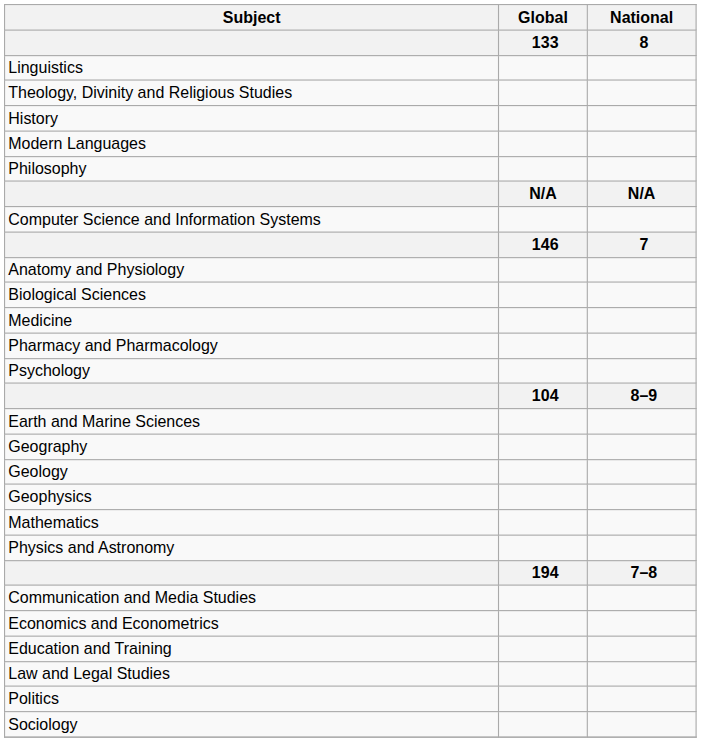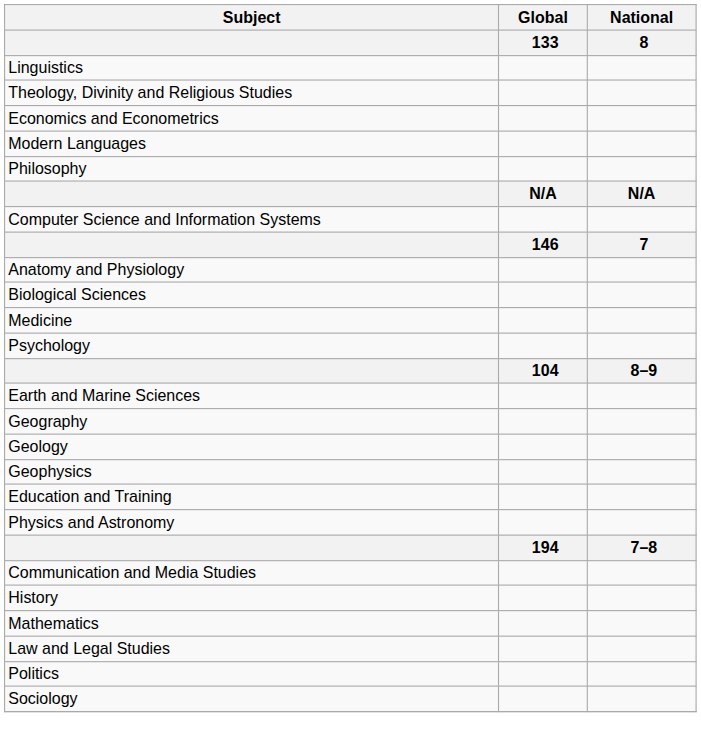 <table class="wikitable sortable" style="width: 100%; font-size: 90%">
 <tr>
 <th>Subject</th>
 <th>Global</th>
 <th>National</th>
 </tr>
 <tr>
 <th></th>
 <th data-sort-value="133"> 133</th>
 <th data-sort-value="8"> 8</th>
 </tr>
 <tr>
 <td>Linguistics</td>
 <td data-sort-value="101–150"></td>
 <td data-sort-value="4–10"></td>
 </tr>
 <tr>
 <td>Theology, Divinity and Religious Studies</td>
 <td data-sort-value="51–100"></td>
 <td data-sort-value="7–10"></td>
 </tr>
 <tr>
-<td>History</td>
-<td data-sort-value="101–150"></td>
-<td data-sort-value="6–8"></td>
+<td>Economics and Econometrics</td>
+<td data-sort-value="201–250"></td>
+<td data-sort-value="9–10"></td>
 </tr>
 <tr>
 <td>Modern Languages</td>
 <td data-sort-value="101–150"></td>
 <td data-sort-value="5–7"></td>
 </tr>
 <tr>
 <td>Philosophy</td>
 <td data-sort-value="101–150"></td>
 <td data-sort-value="8–12"></td>
 </tr>
 <tr>
 <th></th>
 <th>N/A</th>
 <th>N/A</th>
 </tr>
 <tr>
 <td>Computer Science and Information Systems</td>
 <td data-sort-value="251–300"></td>
 <td data-sort-value="13–14"></td>
 </tr>
 <tr>
 <th></th>
 <th data-sort-value="146"> 146</th>
 <th data-sort-value="7"> 7</th>
 </tr>
 <tr>
 <td>Anatomy and Physiology</td>
 <td data-sort-value="51–100"></td>
 <td data-sort-value="2–6"></td>
 </tr>
 <tr>
 <td>Biological Sciences</td>
 <td data-sort-value="137"></td>
 <td data-sort-value="10"></td>
 </tr>
 <tr>
 <td>Medicine</td>
 <td data-sort-value="108"></td>
 <td data-sort-value="6"></td>
 </tr>
 <tr>
-<td>Pharmacy and Pharmacology</td>
-<td data-sort-value="151–200"></td>
-<td data-sort-value="10"></td>
-</tr>
-<tr>
 <td>Psychology</td>
 <td data-sort-value="101–150"></td>
 <td data-sort-value="4–7"></td>
 </tr>
 <tr>
 <th></th>
 <th data-sort-value="104"> 104</th>
 <th data-sort-value="8–9"> 8–9</th>
 </tr>
 <tr>
 <td>Earth and Marine Sciences</td>
 <td data-sort-value="51–100"></td>
 <td data-sort-value="2–6"></td>
 </tr>
 <tr>
 <td>Geography</td>
 <td data-sort-value="101–150"></td>
 <td data-sort-value="4–7"></td>
 </tr>
 <tr>
 <td>Geology</td>
 <td data-sort-value="51–100"></td>
 <td data-sort-value="2–6"></td>
 </tr>
 <tr>
 <td>Geophysics</td>
 <td data-sort-value="51–100"></td>
 <td data-sort-value="1–6"></td>
 </tr>
 <tr>
-<td>Mathematics</td>
-<td data-sort-value="201–250"></td>
-<td data-sort-value="14–15"></td>
+<td>Education and Training</td>
+<td data-sort-value="151–200"></td>
+<td data-sort-value="6–7"></td>
 </tr>
 <tr>
 <td>Physics and Astronomy</td>
 <td data-sort-value="78"></td>
 <td data-sort-value="6"></td>
 </tr>
 <tr>
 <th></th>
 <th data-sort-value="194"> 194</th>
 <th data-sort-value="7–8"> 7–8</th>
 </tr>
 <tr>
 <td>Communication and Media Studies</td>
 <td data-sort-value="101–150"></td>
 <td data-sort-value="3–7"></td>
 </tr>
 <tr>
-<td>Economics and Econometrics</td>
-<td data-sort-value="201–250"></td>
-<td data-sort-value="9–10"></td>
+<td>History</td>
+<td data-sort-value="101–150"></td>
+<td data-sort-value="6–8"></td>
 </tr>
 <tr>
-<td>Education and Training</td>
-<td data-sort-value="151–200"></td>
-<td data-sort-value="6–7"></td>
+<td>Mathematics</td>
+<td data-sort-value="201–250"></td>
+<td data-sort-value="14–15"></td>
 </tr>
 <tr>
 <td>Law and Legal Studies</td>
 <td data-sort-value="94"></td>
 <td data-sort-value="5"></td>
 </tr>
 <tr>
 <td>Politics</td>
 <td data-sort-value="151–200"></td>
 <td data-sort-value="7–8"></td>
 </tr>
 <tr>
 <td>Sociology</td>
 <td data-sort-value="151–200"></td>
 <td data-sort-value="9–11"></td>
 </tr>
 <tr>
 </tr>
 </table>
